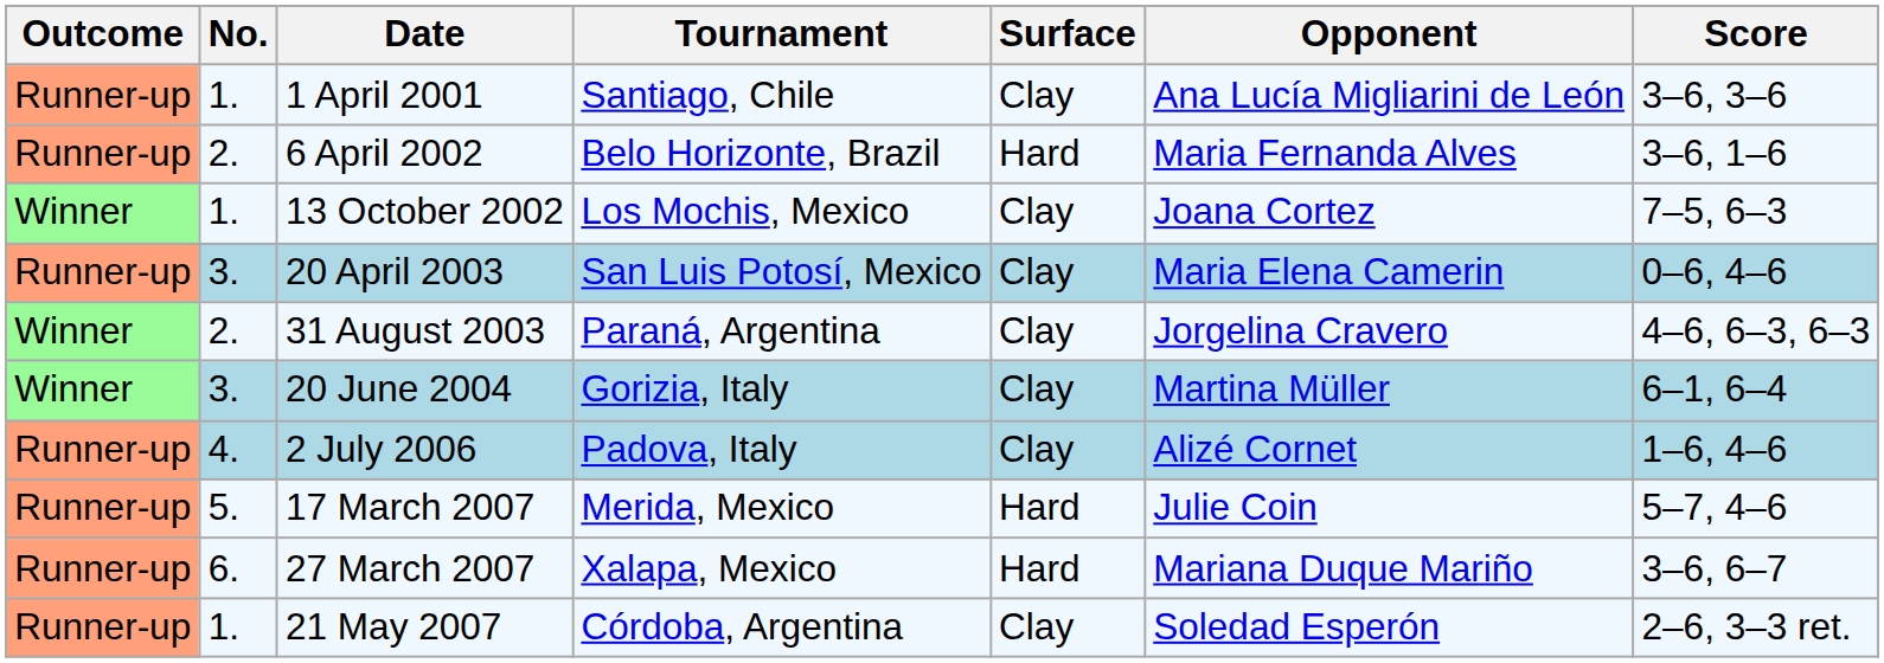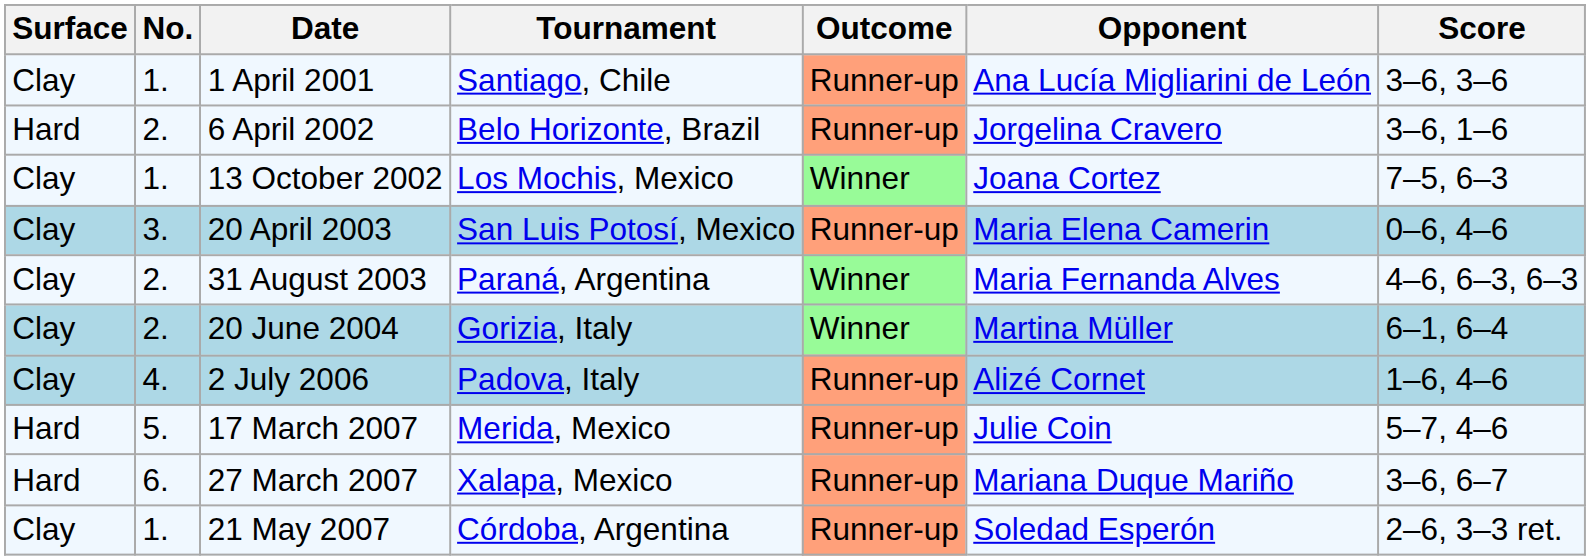 <table class=wikitable>
 <tr>
-<th>Outcome</th>
+<th>Surface</th>
 <th>No.</th>
 <th>Date</th>
 <th>Tournament</th>
-<th>Surface</th>
+<th>Outcome</th>
 <th>Opponent</th>
 <th>Score</th>
 </tr>
 <tr style="background:#f0f8ff;">
-<td style="background:#ffa07a;">Runner-up</td>
+<td>Clay</td>
 <td>1.</td>
 <td>1 April 2001</td>
 <td><a href='#'>Santiago</a>, Chile</td>
-<td>Clay</td>
+<td style="background:#ffa07a;">Runner-up</td>
 <td> <a href='#'>Ana Lucía Migliarini de León</a></td>
 <td>3–6, 3–6</td>
 </tr>
 <tr style="background:#f0f8ff;">
-<td style="background:#ffa07a;">Runner-up</td>
+<td>Hard</td>
 <td>2.</td>
 <td>6 April 2002</td>
 <td><a href='#'>Belo Horizonte</a>, Brazil</td>
-<td>Hard</td>
-<td> <a href='#'>Maria Fernanda Alves</a></td>
+<td style="background:#ffa07a;">Runner-up</td>
+<td> <a href='#'>Jorgelina Cravero</a></td>
 <td>3–6, 1–6</td>
 </tr>
 <tr style="background:#f0f8ff;">
-<td style="background:#98fb98;">Winner</td>
+<td>Clay</td>
 <td>1.</td>
 <td>13 October 2002</td>
 <td><a href='#'>Los Mochis</a>, Mexico</td>
-<td>Clay</td>
+<td style="background:#98fb98;">Winner</td>
 <td> <a href='#'>Joana Cortez</a></td>
 <td>7–5, 6–3</td>
 </tr>
 <tr bgcolor=lightblue>
-<td style="background:#ffa07a;">Runner-up</td>
+<td>Clay</td>
 <td>3.</td>
 <td>20 April 2003</td>
 <td><a href='#'>San Luis Potosí</a>, Mexico</td>
-<td>Clay</td>
+<td style="background:#ffa07a;">Runner-up</td>
 <td> <a href='#'>Maria Elena Camerin</a></td>
 <td>0–6, 4–6</td>
 </tr>
 <tr style="background:#f0f8ff;">
-<td style="background:#98fb98;">Winner</td>
+<td>Clay</td>
 <td>2.</td>
 <td>31 August 2003</td>
 <td><a href='#'>Paraná</a>, Argentina</td>
-<td>Clay</td>
-<td> <a href='#'>Jorgelina Cravero</a></td>
+<td style="background:#98fb98;">Winner</td>
+<td> <a href='#'>Maria Fernanda Alves</a></td>
 <td>4–6, 6–3, 6–3</td>
 </tr>
 <tr bgcolor=lightblue>
-<td style="background:#98fb98;">Winner</td>
-<td>3.</td>
+<td>Clay</td>
+<td>2.</td>
 <td>20 June 2004</td>
 <td><a href='#'>Gorizia</a>, Italy</td>
-<td>Clay</td>
+<td style="background:#98fb98;">Winner</td>
 <td> <a href='#'>Martina Müller</a></td>
 <td>6–1, 6–4</td>
 </tr>
 <tr bgcolor=lightblue>
-<td style="background:#ffa07a;">Runner-up</td>
+<td>Clay</td>
 <td>4.</td>
 <td>2 July 2006</td>
 <td><a href='#'>Padova</a>, Italy</td>
-<td>Clay</td>
+<td style="background:#ffa07a;">Runner-up</td>
 <td> <a href='#'>Alizé Cornet</a></td>
 <td>1–6, 4–6</td>
 </tr>
 <tr style="background:#f0f8ff;">
-<td style="background:#ffa07a;">Runner-up</td>
+<td>Hard</td>
 <td>5.</td>
 <td>17 March 2007</td>
 <td><a href='#'>Merida</a>, Mexico</td>
-<td>Hard</td>
+<td style="background:#ffa07a;">Runner-up</td>
 <td> <a href='#'>Julie Coin</a></td>
 <td>5–7, 4–6</td>
 </tr>
 <tr style="background:#f0f8ff;">
-<td style="background:#ffa07a;">Runner-up</td>
+<td>Hard</td>
 <td>6.</td>
 <td>27 March 2007</td>
 <td><a href='#'>Xalapa</a>, Mexico</td>
-<td>Hard</td>
+<td style="background:#ffa07a;">Runner-up</td>
 <td> <a href='#'>Mariana Duque Mariño</a></td>
 <td>3–6, 6–7</td>
 </tr>
 <tr style="background:#f0f8ff;">
-<td style="background:#ffa07a;">Runner-up</td>
+<td>Clay</td>
 <td>1.</td>
 <td>21 May 2007</td>
 <td><a href='#'>Córdoba</a>, Argentina</td>
-<td>Clay</td>
+<td style="background:#ffa07a;">Runner-up</td>
 <td> <a href='#'>Soledad Esperón</a></td>
 <td>2–6, 3–3 ret.</td>
 </tr>
 </table>
